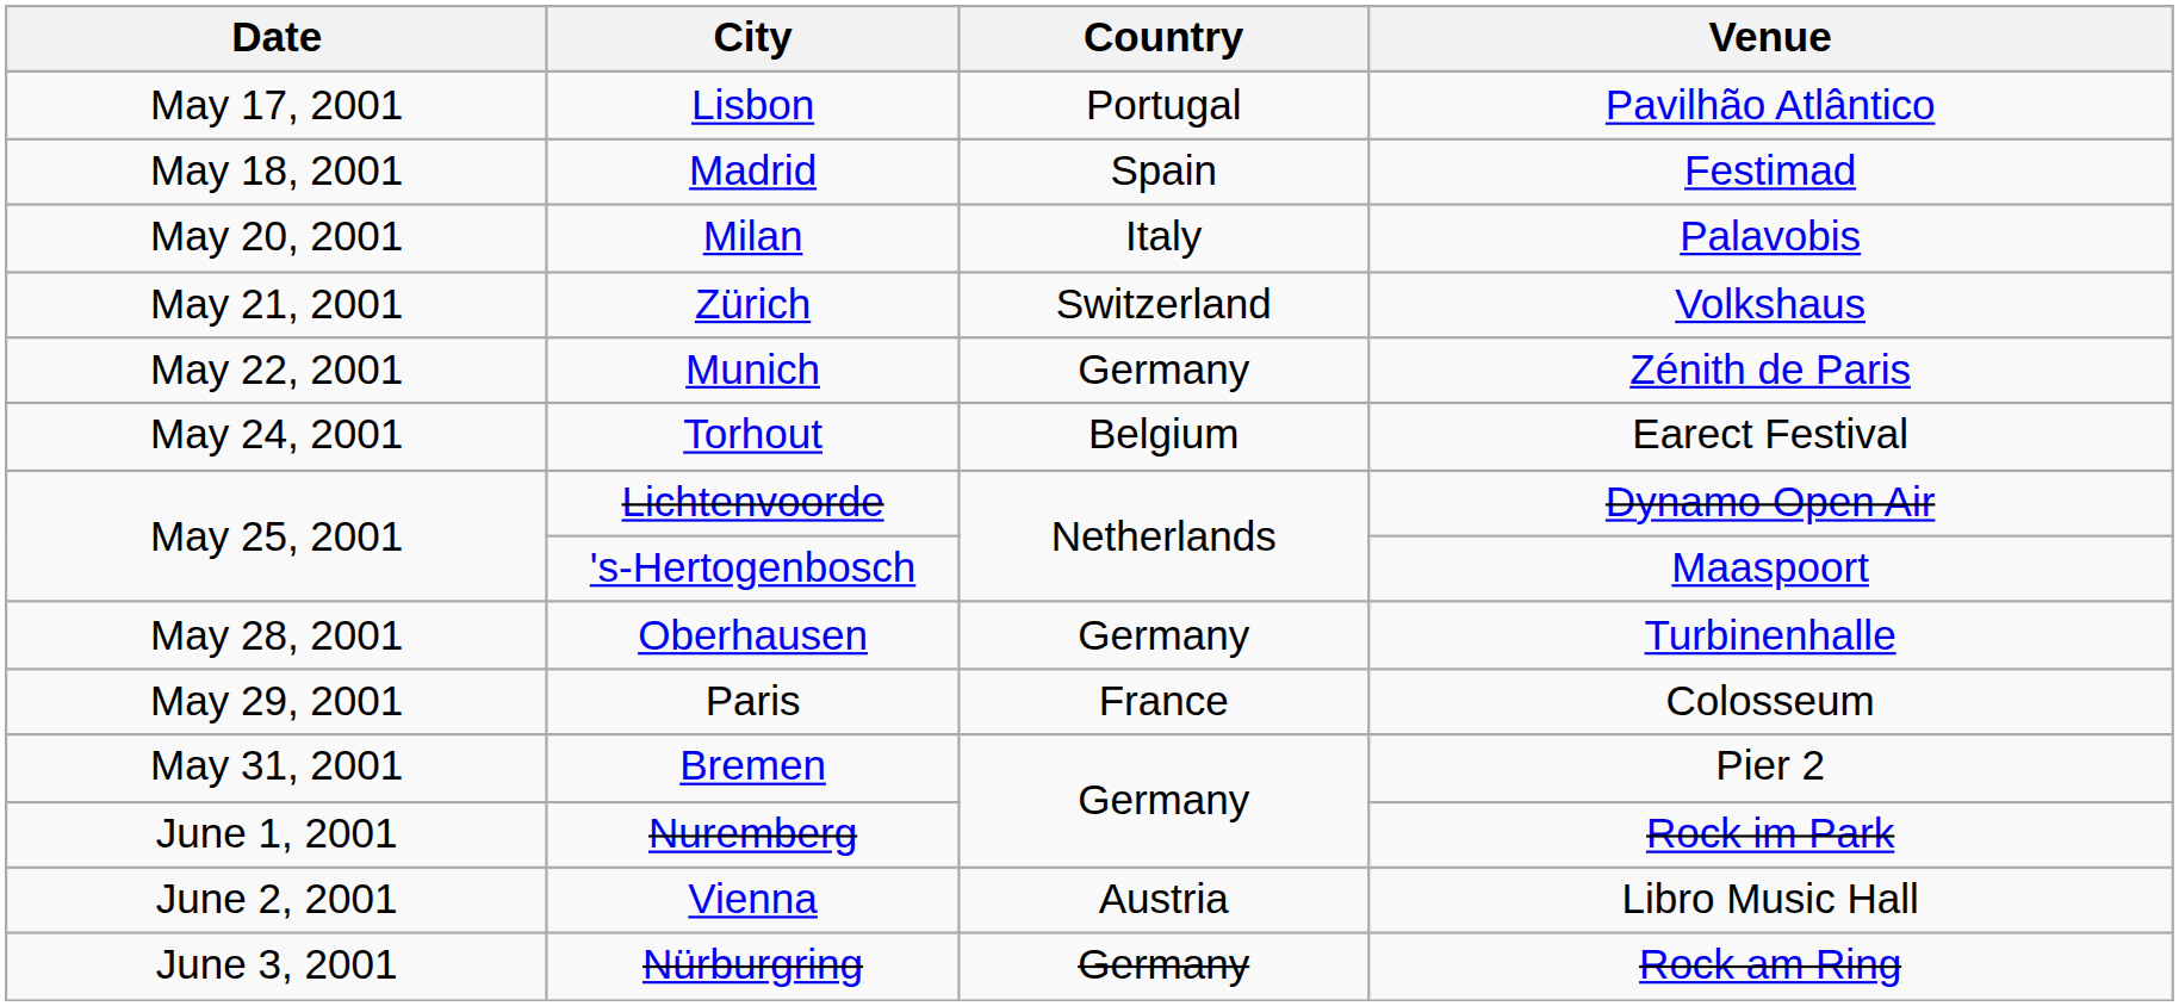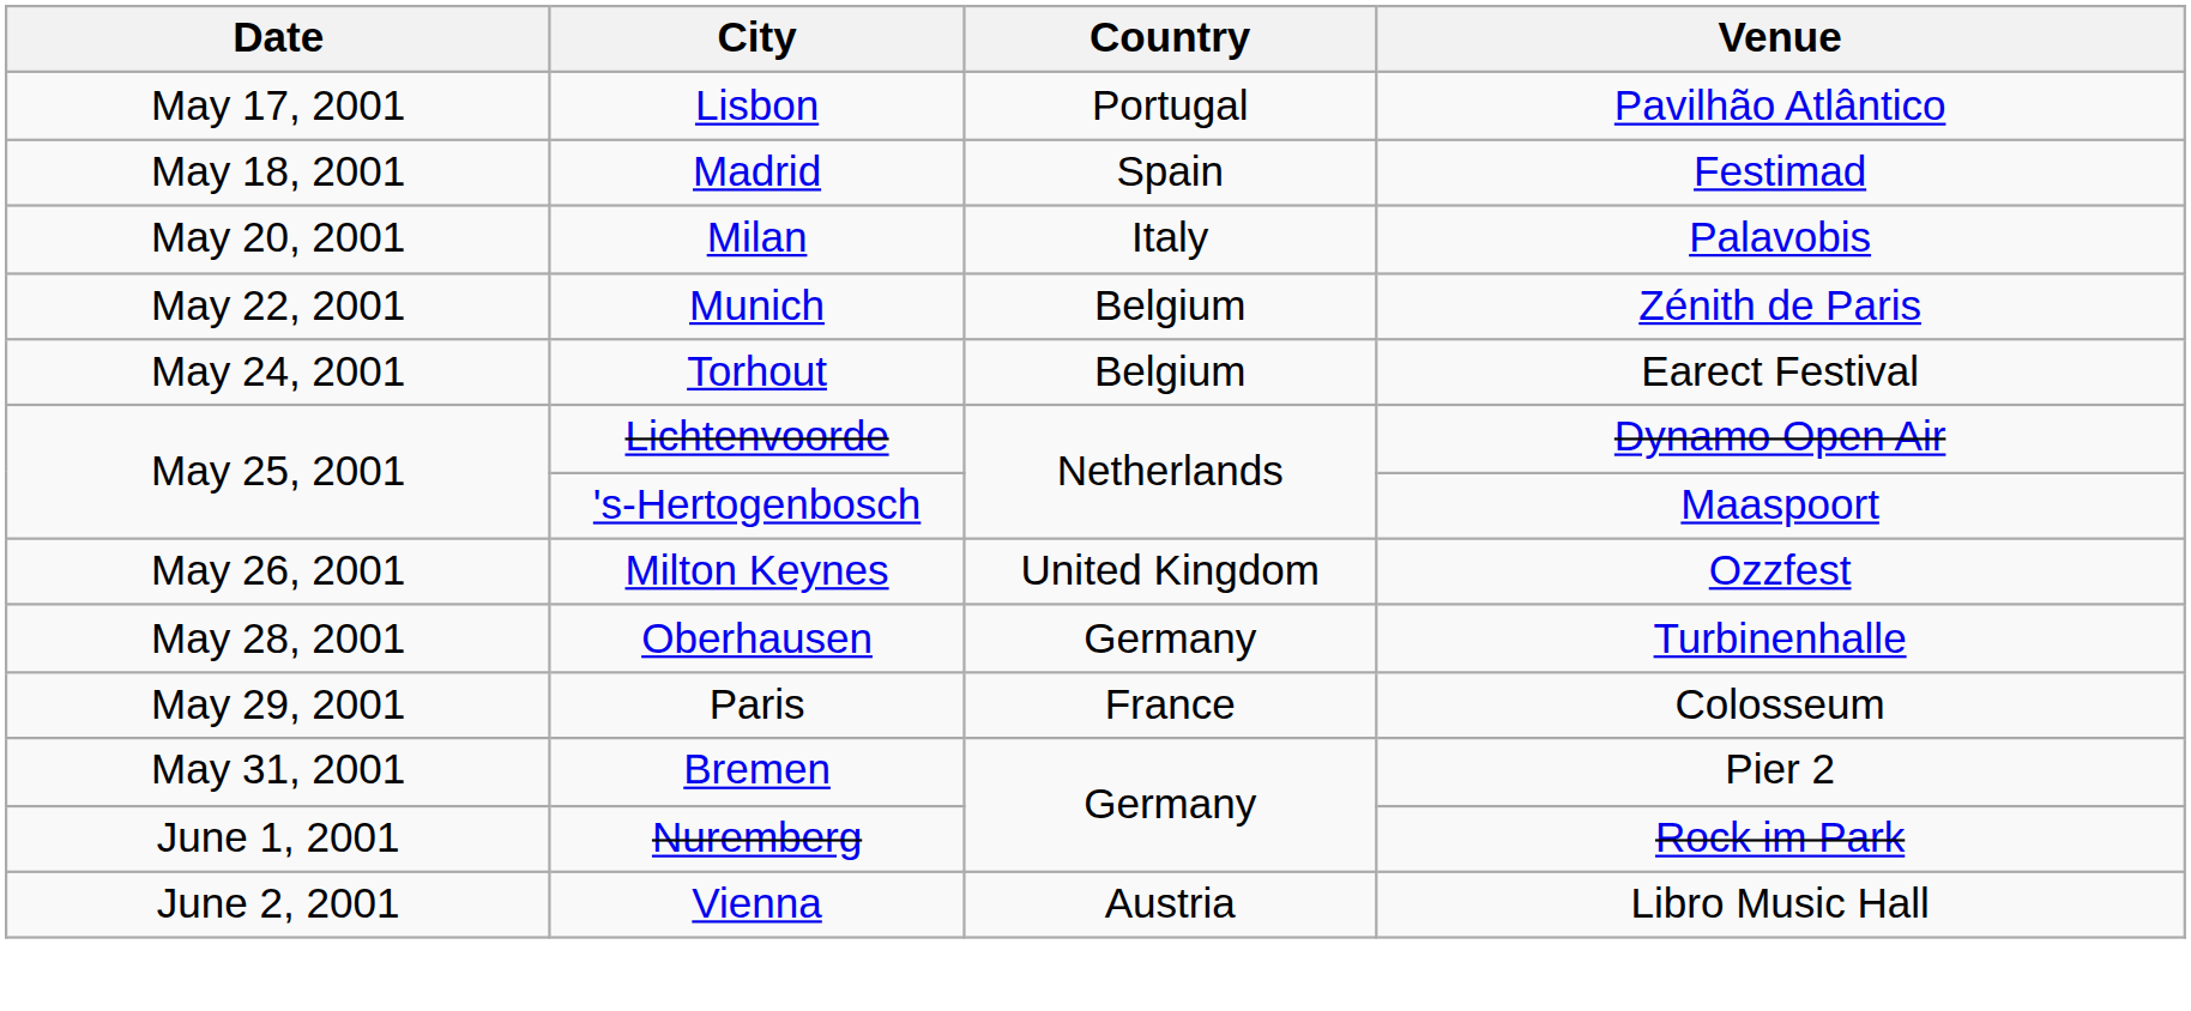 <table class="wikitable" style="text-align:center;">
 <tr>
 <th width="200">Date</th>
 <th width="150">City</th>
 <th width="150">Country</th>
 <th width="300">Venue</th>
 </tr>
 <tr>
 <td>May 17, 2001</td>
 <td><a href='#'>Lisbon</a></td>
 <td>Portugal</td>
 <td><a href='#'>Pavilhão Atlântico</a></td>
 </tr>
 <tr>
 <td>May 18, 2001</td>
 <td><a href='#'>Madrid</a></td>
 <td>Spain</td>
 <td><a href='#'>Festimad</a></td>
 </tr>
 <tr>
 <td>May 20, 2001</td>
 <td><a href='#'>Milan</a></td>
 <td>Italy</td>
 <td><a href='#'>Palavobis</a></td>
 </tr>
 <tr>
-<td>May 21, 2001</td>
-<td><a href='#'>Zürich</a></td>
-<td>Switzerland</td>
-<td><a href='#'>Volkshaus</a></td>
-</tr>
-<tr>
 <td>May 22, 2001</td>
 <td><a href='#'>Munich</a></td>
-<td>Germany</td>
+<td>Belgium</td>
 <td><a href='#'>Zénith de Paris</a></td>
 </tr>
 <tr>
 <td>May 24, 2001</td>
 <td><a href='#'>Torhout</a></td>
 <td>Belgium</td>
 <td>Earect Festival</td>
 </tr>
 <tr>
 <td rowspan="2">May 25, 2001</td>
 <td><s><a href='#'>Lichtenvoorde</a></s></td>
 <td rowspan="2">Netherlands</td>
 <td><s><a href='#'>Dynamo Open Air</a></s></td>
 </tr>
 <tr>
 <td><a href='#'>'s-Hertogenbosch</a></td>
 <td><a href='#'>Maaspoort</a></td>
+</tr>
+<tr>
+<td>May 26, 2001</td>
+<td><a href='#'>Milton Keynes</a></td>
+<td>United Kingdom</td>
+<td><a href='#'>Ozzfest</a></td>
 </tr>
 <tr>
 <td>May 28, 2001</td>
 <td><a href='#'>Oberhausen</a></td>
 <td>Germany</td>
 <td><a href='#'>Turbinenhalle</a></td>
 </tr>
 <tr>
 <td>May 29, 2001</td>
 <td>Paris</td>
 <td>France</td>
 <td>Colosseum</td>
 </tr>
 <tr>
 <td>May 31, 2001</td>
 <td><a href='#'>Bremen</a></td>
 <td rowspan="2">Germany</td>
 <td>Pier 2</td>
 </tr>
 <tr>
 <td>June 1, 2001</td>
 <td><s><a href='#'>Nuremberg</a></s></td>
 <td><s><a href='#'>Rock im Park</a></s></td>
 </tr>
 <tr>
 <td>June 2, 2001</td>
 <td><a href='#'>Vienna</a></td>
 <td>Austria</td>
 <td>Libro Music Hall</td>
 </tr>
-<tr>
-<td>June 3, 2001</td>
-<td><s><a href='#'>Nürburgring</a></s></td>
-<td><s>Germany</s></td>
-<td><s><a href='#'>Rock am Ring</a></s></td>
-</tr>
 </table>
